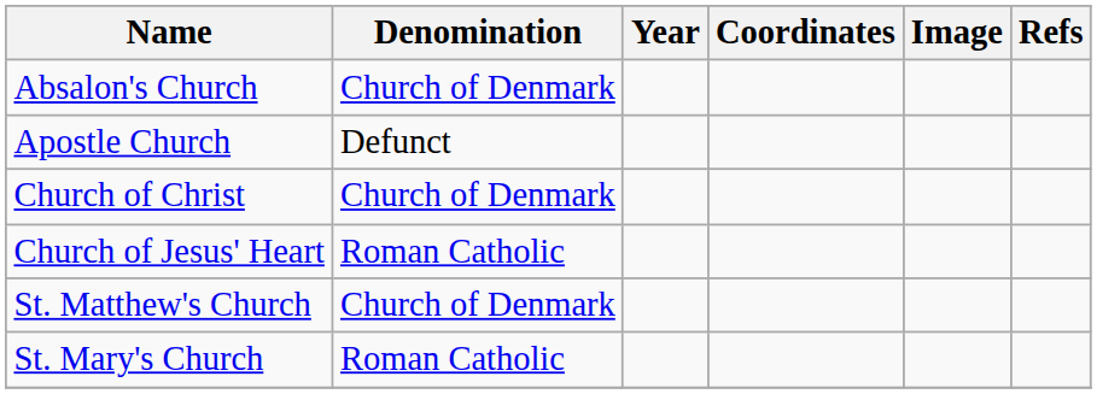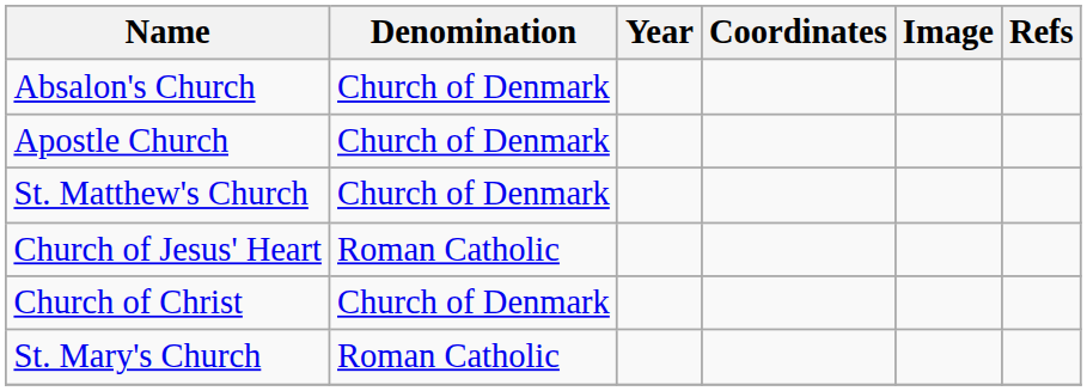 <table class="wikitable sortable">
 <tr>
 <th>Name</th>
 <th>Denomination</th>
 <th>Year</th>
 <th>Coordinates</th>
 <th>Image</th>
 <th>Refs</th>
 </tr>
 <tr>
 <td><a href='#'>Absalon's Church</a></td>
 <td><a href='#'>Church of Denmark</a></td>
 <td></td>
 <td></td>
 <td></td>
 <td></td>
 </tr>
 <tr>
 <td><a href='#'>Apostle Church</a></td>
-<td>Defunct</td>
+<td><a href='#'>Church of Denmark</a></td>
 <td></td>
 <td></td>
 <td></td>
 <td></td>
 </tr>
 <tr>
-<td><a href='#'>Church of Christ</a></td>
+<td><a href='#'>St. Matthew's Church</a></td>
 <td><a href='#'>Church of Denmark</a></td>
 <td></td>
 <td></td>
 <td></td>
 <td></td>
 </tr>
 <tr>
 <td><a href='#'>Church of Jesus' Heart</a></td>
 <td><a href='#'>Roman Catholic</a></td>
 <td></td>
 <td></td>
 <td></td>
 <td></td>
 </tr>
 <tr>
-<td><a href='#'>St. Matthew's Church</a></td>
+<td><a href='#'>Church of Christ</a></td>
 <td><a href='#'>Church of Denmark</a></td>
 <td></td>
 <td></td>
 <td></td>
 <td></td>
 </tr>
 <tr>
 <td><a href='#'>St. Mary's Church</a></td>
 <td><a href='#'>Roman Catholic</a></td>
 <td></td>
 <td></td>
 <td></td>
 <td></td>
 </tr>
 <tr>
 </tr>
 </table>
